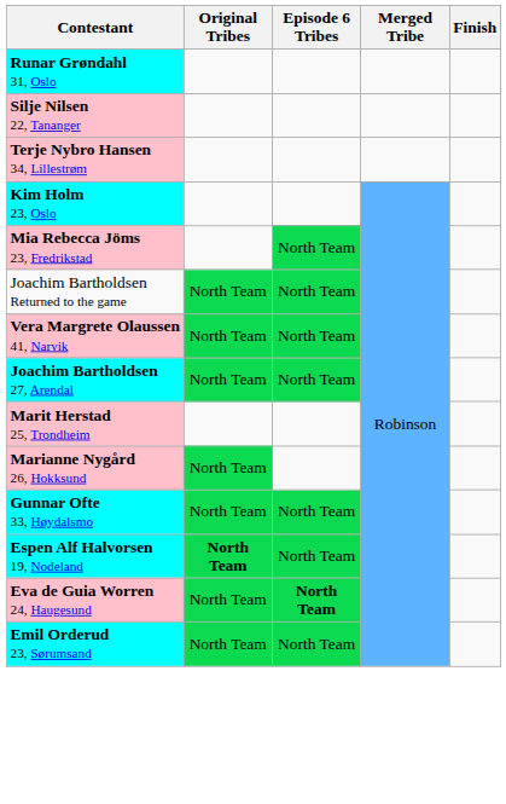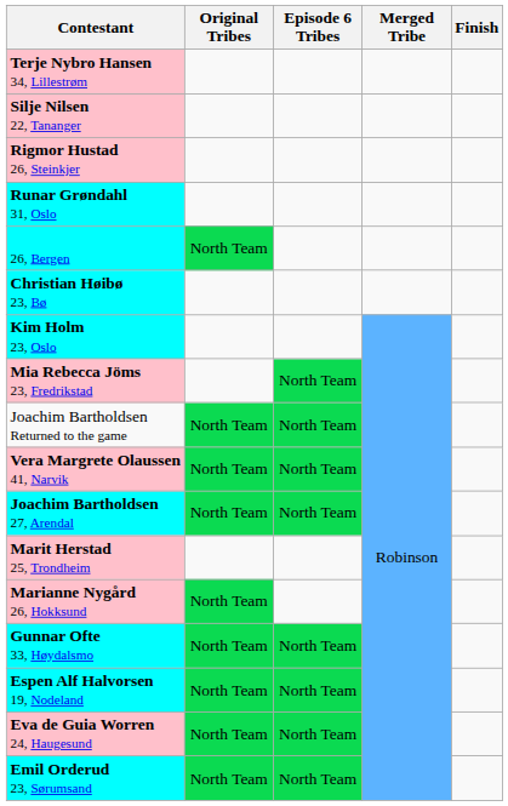 <table class="wikitable sortable" style="margin:auto; text-align:center">
 <tr>
 <th>Contestant</th>
 <th width=80>Original<br>Tribes</th>
 <th width=80>Episode 6<br>Tribes</th>
 <th width=80>Merged<br>Tribe</th>
 <th>Finish</th>
 </tr>
 <tr>
-<td align="left" bgcolor="cyan"><strong>Runar Grøndahl</strong><br><small>31, <a href='#'>Oslo</a></small></td>
+<td align="left" bgcolor="pink"><strong>Terje Nybro Hansen</strong><br><small>34, <a href='#'>Lillestrøm</a></small></td>
 <td></td>
 <td></td>
 <td></td>
 <td></td>
 </tr>
 <tr>
 <td align="left" bgcolor="pink"><strong>Silje Nilsen</strong><br><small>22, <a href='#'>Tananger</a></small></td>
 <td></td>
 <td></td>
 <td></td>
 <td></td>
 </tr>
 <tr>
-<td align="left" bgcolor="pink"><strong>Terje Nybro Hansen</strong><br><small>34, <a href='#'>Lillestrøm</a></small></td>
+<td align="left" bgcolor="pink"><strong>Rigmor Hustad</strong><br><small>26, <a href='#'>Steinkjer</a></small></td>
+<td></td>
+<td></td>
+<td></td>
+<td></td>
+</tr>
+<tr>
+<td align="left" bgcolor="cyan"><strong>Runar Grøndahl</strong><br><small>31, <a href='#'>Oslo</a></small></td>
+<td></td>
+<td></td>
+<td></td>
+<td></td>
+</tr>
+<tr>
+<td align="left" bgcolor="cyan"><strong></strong><br><small>26, <a href='#'>Bergen</a></small></td>
+<td align="center" bgcolor="#OBDA51">North Team</td>
+<td></td>
+<td></td>
+<td></td>
+</tr>
+<tr>
+<td align="left" bgcolor="cyan"><strong>Christian Høibø</strong><br><small>23, <a href='#'>Bø</a></small></td>
 <td></td>
 <td></td>
 <td></td>
 <td></td>
 </tr>
 <tr>
 <td align="left" bgcolor="cyan"><strong>Kim Holm</strong><br><small>23, <a href='#'>Oslo</a></small></td>
 <td></td>
 <td></td>
 <td align="center" bgcolor="#5CB3FF" rowspan=11>Robinson</td>
 <td></td>
 </tr>
 <tr>
 <td align="left" bgcolor="pink"><strong>Mia Rebecca Jöms</strong><br><small>23, <a href='#'>Fredrikstad</a></small></td>
 <td></td>
 <td align="center" bgcolor="#OBDA51">North Team</td>
 <td></td>
 </tr>
 <tr>
 <td align="left">Joachim Bartholdsen<br><small>Returned to the game</small></td>
 <td align="center" bgcolor="#OBDA51">North Team</td>
 <td align="center" bgcolor="#OBDA51">North Team</td>
 <td></td>
 </tr>
 <tr>
 <td align="left" bgcolor="pink"><strong>Vera Margrete Olaussen</strong><br><small>41, <a href='#'>Narvik</a></small></td>
 <td align="center" bgcolor="#OBDA51">North Team</td>
 <td align="center" bgcolor="#OBDA51">North Team</td>
 <td></td>
 </tr>
 <tr>
 <td align="left" bgcolor="cyan"><strong>Joachim Bartholdsen</strong><br><small>27, <a href='#'>Arendal</a></small></td>
 <td align="center" bgcolor="#OBDA51">North Team</td>
 <td align="center" bgcolor="#OBDA51">North Team</td>
 <td></td>
 </tr>
 <tr>
 <td align="left" bgcolor="pink"><strong>Marit Herstad</strong><br><small>25, <a href='#'>Trondheim</a></small></td>
 <td></td>
 <td></td>
 <td></td>
 </tr>
 <tr>
 <td align="left" bgcolor="pink"><strong>Marianne Nygård</strong><br><small>26, <a href='#'>Hokksund</a></small></td>
 <td align="center" bgcolor="#OBDA51">North Team</td>
 <td></td>
 <td></td>
 </tr>
 <tr>
 <td align="left" bgcolor="cyan"><strong>Gunnar Ofte</strong><br><small>33, <a href='#'>Høydalsmo</a></small></td>
 <td align="center" bgcolor="#OBDA51">North Team</td>
 <td align="center" bgcolor="#OBDA51">North Team</td>
 <td></td>
 </tr>
 <tr>
 <td align="left" bgcolor="cyan"><strong>Espen Alf Halvorsen</strong><br><small>19, <a href='#'>Nodeland</a></small></td>
-<td align="center" bgcolor="#OBDA51"><strong>North Team</strong></td>
+<td align="center" bgcolor="#OBDA51">North Team</td>
 <td align="center" bgcolor="#OBDA51">North Team</td>
 <td></td>
 </tr>
 <tr>
 <td align="left" bgcolor="pink"><strong>Eva de Guia Worren</strong><br><small>24, <a href='#'>Haugesund</a></small></td>
 <td align="center" bgcolor="#OBDA51">North Team</td>
-<td align="center" bgcolor="#OBDA51"><strong>North Team</strong></td>
+<td align="center" bgcolor="#OBDA51">North Team</td>
 <td></td>
 </tr>
 <tr>
 <td align="left" bgcolor="cyan"><strong>Emil Orderud</strong><br><small>23, <a href='#'>Sørumsand</a></small></td>
 <td align="center" bgcolor="#OBDA51">North Team</td>
 <td align="center" bgcolor="#OBDA51">North Team</td>
 <td></td>
 </tr>
 </table>
